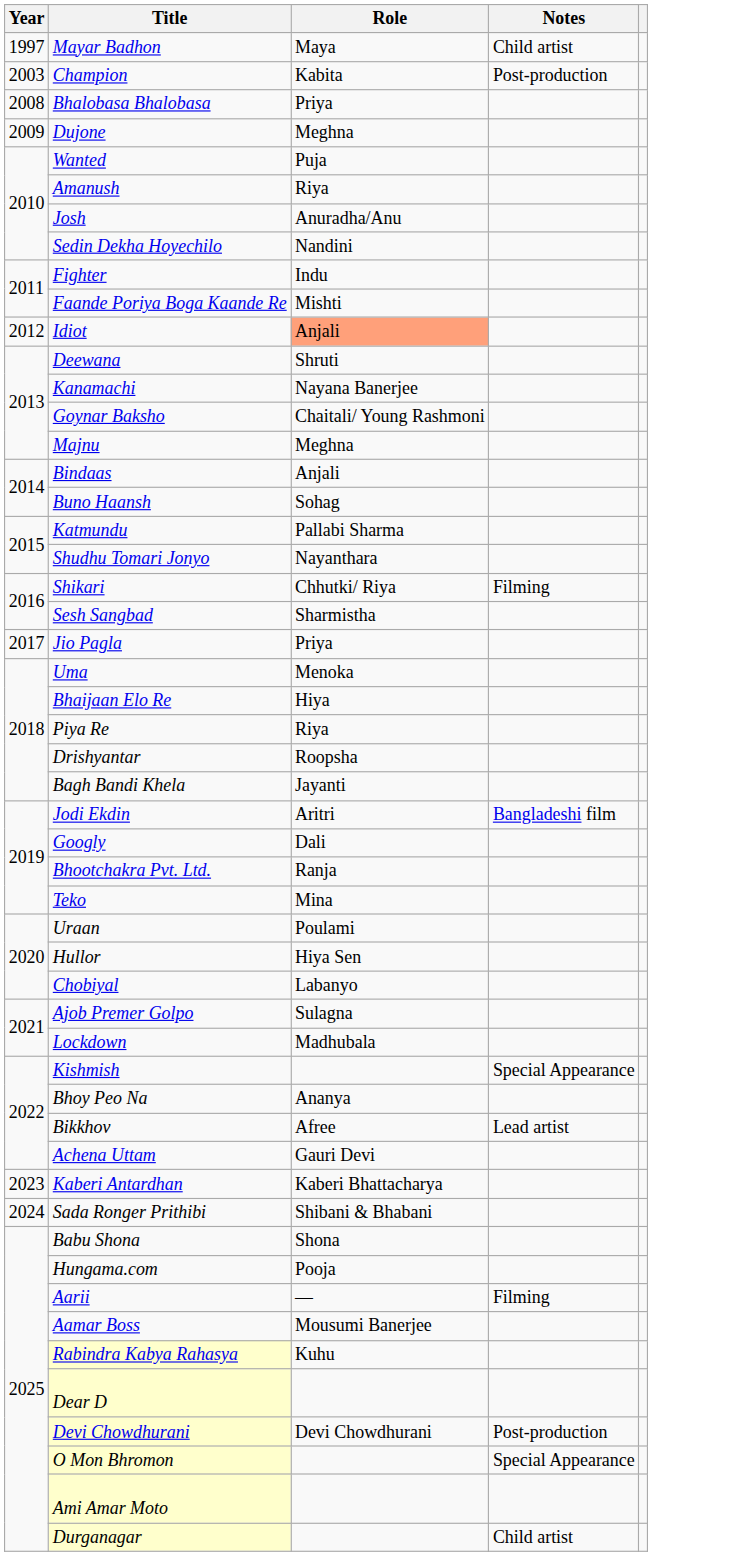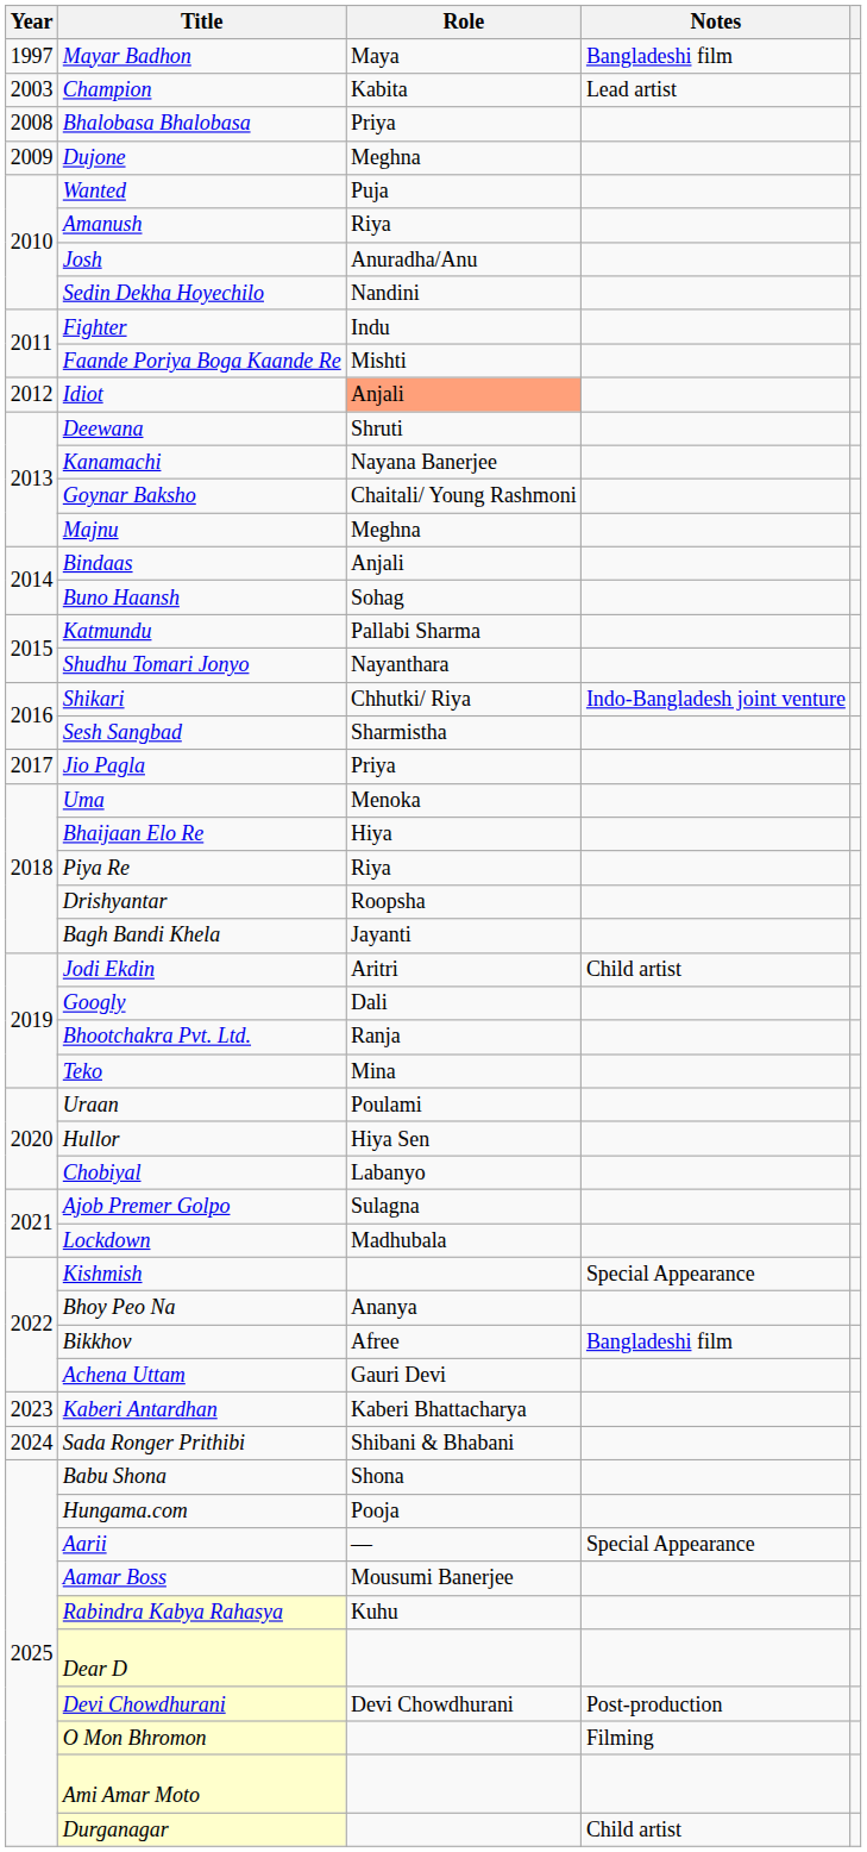 <table class="wikitable plainrowheaders sortable">
 <tr>
 <th scope="col">Year</th>
 <th scope="col">Title</th>
 <th scope="col">Role</th>
 <th scope="col" class="unsortable">Notes</th>
 <th scope="col" class="unsortable"></th>
 </tr>
 <tr>
 <td>1997</td>
 <td><em><a href='#'>Mayar Badhon</a></em></td>
 <td>Maya</td>
-<td>Child artist</td>
+<td><a href='#'>Bangladeshi</a> film</td>
 <td></td>
 </tr>
 <tr>
 <td>2003</td>
 <td><em><a href='#'>Champion</a></em></td>
 <td>Kabita</td>
-<td>Post-production</td>
+<td>Lead artist</td>
 <td></td>
 </tr>
 <tr>
 <td>2008</td>
 <td><em><a href='#'>Bhalobasa Bhalobasa</a></em></td>
 <td>Priya</td>
 <td></td>
 <td></td>
 </tr>
 <tr>
 <td>2009</td>
 <td><em><a href='#'>Dujone</a></em></td>
 <td>Meghna</td>
 <td></td>
 <td></td>
 </tr>
 <tr>
 <td rowspan="4">2010</td>
 <td><em><a href='#'>Wanted</a></em></td>
 <td>Puja</td>
 <td></td>
 <td></td>
 </tr>
 <tr>
 <td><em><a href='#'>Amanush</a></em></td>
 <td>Riya</td>
 <td></td>
 <td></td>
 </tr>
 <tr>
 <td><em><a href='#'>Josh</a></em></td>
 <td>Anuradha/Anu</td>
 <td></td>
 <td></td>
 </tr>
 <tr>
 <td><em><a href='#'>Sedin Dekha Hoyechilo</a></em></td>
 <td>Nandini</td>
 <td></td>
 <td></td>
 </tr>
 <tr>
 <td rowspan="2">2011</td>
 <td><em><a href='#'>Fighter</a></em></td>
 <td>Indu</td>
 <td></td>
 <td></td>
 </tr>
 <tr>
 <td><em><a href='#'>Faande Poriya Boga Kaande Re</a></em></td>
 <td>Mishti</td>
 <td></td>
 <td></td>
 </tr>
 <tr>
 <td>2012</td>
 <td><em><a href='#'>Idiot</a></em></td>
 <td style="background: lightsalmon;">Anjali</td>
 <td></td>
 <td></td>
 </tr>
 <tr>
 <td rowspan="4">2013</td>
 <td><em><a href='#'>Deewana</a></em></td>
 <td>Shruti</td>
 <td></td>
 <td></td>
 </tr>
 <tr>
 <td><em><a href='#'>Kanamachi</a></em></td>
 <td>Nayana Banerjee</td>
 <td></td>
 <td></td>
 </tr>
 <tr>
 <td><em><a href='#'>Goynar Baksho</a></em></td>
 <td>Chaitali/ Young Rashmoni</td>
 <td></td>
 <td></td>
 </tr>
 <tr>
 <td><em><a href='#'>Majnu</a></em></td>
 <td>Meghna</td>
 <td></td>
 <td></td>
 </tr>
 <tr>
 <td rowspan="2">2014</td>
 <td><em><a href='#'>Bindaas</a></em></td>
 <td>Anjali</td>
 <td></td>
 <td></td>
 </tr>
 <tr>
 <td><em><a href='#'>Buno Haansh</a></em></td>
 <td>Sohag</td>
 <td></td>
 <td></td>
 </tr>
 <tr>
 <td rowspan="2">2015</td>
 <td><em><a href='#'>Katmundu</a></em></td>
 <td>Pallabi Sharma</td>
 <td></td>
 <td></td>
 </tr>
 <tr>
 <td><em><a href='#'>Shudhu Tomari Jonyo</a></em></td>
 <td>Nayanthara</td>
 <td></td>
 <td></td>
 </tr>
 <tr>
 <td rowspan="2">2016</td>
 <td><em><a href='#'>Shikari</a></em></td>
 <td>Chhutki/ Riya</td>
-<td>Filming</td>
+<td><a href='#'>Indo-Bangladesh joint venture</a></td>
 <td></td>
 </tr>
 <tr>
 <td><em><a href='#'>Sesh Sangbad</a></em></td>
 <td>Sharmistha</td>
 <td></td>
 <td></td>
 </tr>
 <tr>
 <td rowspan="1">2017</td>
 <td><em><a href='#'>Jio Pagla</a></em></td>
 <td>Priya</td>
 <td></td>
 <td></td>
 </tr>
 <tr>
 <td rowspan="5">2018</td>
 <td><em><a href='#'>Uma</a></em></td>
 <td>Menoka</td>
 <td></td>
 <td></td>
 </tr>
 <tr>
 <td><em><a href='#'>Bhaijaan Elo Re</a></em></td>
 <td>Hiya</td>
 <td></td>
 <td></td>
 </tr>
 <tr>
 <td><em>Piya Re</em></td>
 <td>Riya</td>
 <td></td>
 <td></td>
 </tr>
 <tr>
 <td><em>Drishyantar</em></td>
 <td>Roopsha</td>
 <td></td>
 <td></td>
 </tr>
 <tr>
 <td><em>Bagh Bandi Khela</em></td>
 <td>Jayanti</td>
 <td></td>
 <td></td>
 </tr>
 <tr>
 <td rowspan="4">2019</td>
 <td><em><a href='#'>Jodi Ekdin</a></em></td>
 <td>Aritri</td>
-<td><a href='#'>Bangladeshi</a> film</td>
+<td>Child artist</td>
 <td></td>
 </tr>
 <tr>
 <td><em><a href='#'>Googly</a></em></td>
 <td>Dali</td>
 <td></td>
 <td></td>
 </tr>
 <tr>
 <td><em><a href='#'>Bhootchakra Pvt. Ltd.</a></em></td>
 <td>Ranja</td>
 <td></td>
 <td></td>
 </tr>
 <tr>
 <td><em><a href='#'>Teko</a></em></td>
 <td>Mina</td>
 <td></td>
 <td></td>
 </tr>
 <tr>
 <td rowspan="3">2020</td>
 <td><em>Uraan</em></td>
 <td>Poulami</td>
 <td></td>
 <td></td>
 </tr>
 <tr>
 <td><em>Hullor</em></td>
 <td>Hiya Sen</td>
 <td></td>
 <td></td>
 </tr>
 <tr>
 <td><em><a href='#'>Chobiyal</a></em></td>
 <td>Labanyo</td>
 <td></td>
 <td></td>
 </tr>
 <tr>
 <td rowspan="2">2021</td>
 <td><em><a href='#'>Ajob Premer Golpo</a></em></td>
 <td>Sulagna</td>
 <td></td>
 <td></td>
 </tr>
 <tr>
 <td><em><a href='#'>Lockdown</a></em></td>
 <td>Madhubala</td>
 <td></td>
 <td></td>
 </tr>
 <tr>
 <td rowspan="4">2022</td>
 <td><em><a href='#'>Kishmish</a></em></td>
 <td></td>
 <td>Special Appearance</td>
 <td></td>
 </tr>
 <tr>
 <td><em>Bhoy Peo Na</em></td>
 <td>Ananya</td>
 <td></td>
 <td></td>
 </tr>
 <tr>
 <td><em>Bikkhov</em></td>
 <td>Afree</td>
-<td>Lead artist</td>
+<td><a href='#'>Bangladeshi</a> film</td>
 <td></td>
 </tr>
 <tr>
 <td><em><a href='#'>Achena Uttam</a></em></td>
 <td>Gauri Devi</td>
 <td></td>
 <td></td>
 </tr>
 <tr>
 <td>2023</td>
 <td><em><a href='#'>Kaberi Antardhan</a></em></td>
 <td>Kaberi Bhattacharya</td>
 <td></td>
 <td></td>
 </tr>
 <tr>
 <td>2024</td>
 <td><em>Sada Ronger Prithibi</em></td>
 <td>Shibani & Bhabani</td>
 <td></td>
 <td></td>
 </tr>
 <tr>
 <td rowspan="10">2025</td>
 <td><em>Babu Shona</em></td>
 <td>Shona</td>
 <td></td>
 <td></td>
 </tr>
 <tr>
 <td><em>Hungama.com</em></td>
 <td>Pooja</td>
 <td></td>
 <td></td>
 </tr>
 <tr>
 <td><em><a href='#'>Aarii</a></em></td>
 <td>—</td>
-<td>Filming</td>
+<td>Special Appearance</td>
 <td></td>
 </tr>
 <tr>
 <td><em><a href='#'>Aamar Boss</a></em></td>
 <td>Mousumi Banerjee</td>
 <td></td>
 <td></td>
 </tr>
 <tr>
 <td style="background:#ffc;"><em><a href='#'>Rabindra Kabya Rahasya</a></em></td>
 <td>Kuhu</td>
 <td></td>
 <td></td>
 </tr>
 <tr>
 <td style="background:#ffc;"><br><em>Dear D</em></td>
 <td></td>
 <td></td>
 <td></td>
 </tr>
 <tr>
 <td style="background:#ffc;"><em><a href='#'>Devi Chowdhurani</a></em> </td>
 <td>Devi Chowdhurani</td>
 <td>Post-production</td>
 <td></td>
 </tr>
 <tr>
 <td style="background:#ffc;"><em>O Mon Bhromon</em></td>
 <td></td>
-<td>Special Appearance</td>
+<td>Filming</td>
 <td></td>
 </tr>
 <tr>
 <td style="background:#ffc;"><br><em>Ami Amar Moto</em></td>
 <td></td>
 <td></td>
 <td></td>
 </tr>
 <tr>
 <td style="background:#ffc;"><em>Durganagar</em></td>
 <td></td>
 <td>Child artist</td>
 <td></td>
 </tr>
 </table>
